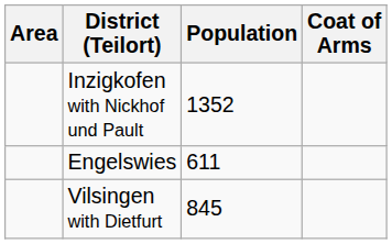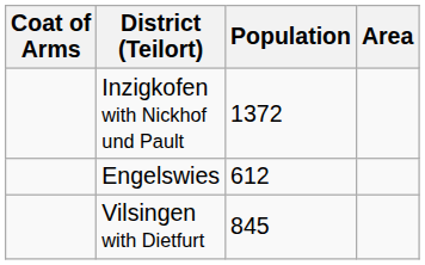 <table class="wikitable">
 <tr>
-<th>Area</th>
+<th>Coat of<br>Arms</th>
 <th>District<br>(Teilort)</th>
 <th>Population</th>
-<th>Coat of<br>Arms</th>
+<th>Area</th>
 </tr>
 <tr>
 <td></td>
 <td>Inzigkofen<br><small>with Nickhof<br>und Pault</small></td>
-<td>1352</td>
+<td>1372</td>
 <td></td>
 </tr>
 <tr>
 <td></td>
 <td>Engelswies</td>
-<td>611</td>
+<td>612</td>
 <td></td>
 </tr>
 <tr>
 <td></td>
 <td>Vilsingen<br><small>with Dietfurt</small></td>
 <td>845</td>
 <td></td>
 </tr>
 </table>
